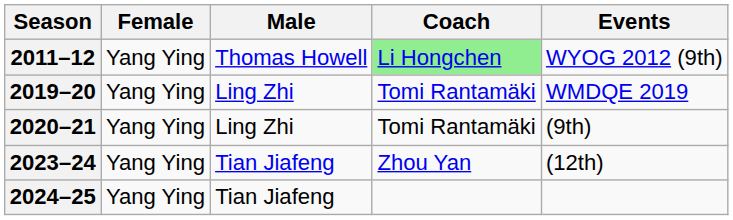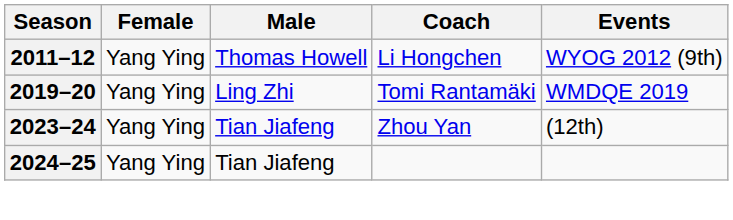 <table class="wikitable">
 <tr>
 <th scope="col">Season</th>
 <th scope="col">Female</th>
 <th scope="col">Male</th>
 <th scope="col">Coach</th>
 <th scope="col">Events</th>
 </tr>
 <tr>
 <th scope="row">2011–12</th>
 <td>Yang Ying</td>
 <td><a href='#'>Thomas Howell</a></td>
-<td style="background: lightgreen;"><a href='#'>Li Hongchen</a></td>
+<td><a href='#'>Li Hongchen</a></td>
 <td><a href='#'>WYOG 2012</a> (9th)</td>
 </tr>
 <tr>
 <th scope="row">2019–20</th>
 <td>Yang Ying</td>
 <td><a href='#'>Ling Zhi</a></td>
 <td><a href='#'>Tomi Rantamäki</a></td>
 <td><a href='#'>WMDQE 2019</a> </td>
-</tr>
-<tr>
-<th scope="row">2020–21</th>
-<td>Yang Ying</td>
-<td>Ling Zhi</td>
-<td>Tomi Rantamäki</td>
-<td> (9th)</td>
 </tr>
 <tr>
 <th scope="row">2023–24</th>
 <td>Yang Ying</td>
 <td><a href='#'>Tian Jiafeng</a></td>
 <td><a href='#'>Zhou Yan</a></td>
 <td> (12th)</td>
 </tr>
 <tr>
 <th scope="row">2024–25</th>
 <td>Yang Ying</td>
 <td>Tian Jiafeng</td>
 <td></td>
 <td></td>
 </tr>
 </table>
